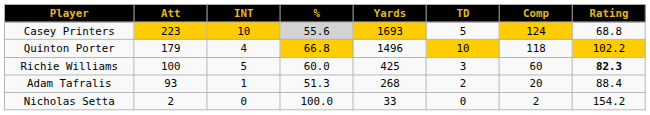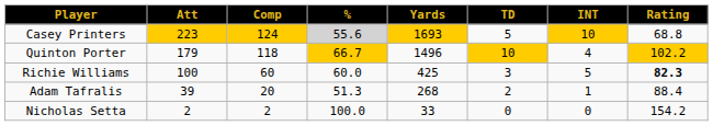 <table class="wikitable sortable">
 <tr>
 <th style="background:black;color:#e1b81e;" width="16%">Player</th>
 <th style="background:black;color:#e1b81e;" width="9%">Att</th>
-<th style="background:black;color:#e1b81e;" width="9%">INT</th>
+<th style="background:black;color:#e1b81e;" width="9%">Comp</th>
 <th style="background:black;color:#e1b81e;" width="9%">%</th>
 <th style="background:black;color:#e1b81e;" width="9%">Yards</th>
 <th style="background:black;color:#e1b81e;" width="9%">TD</th>
-<th style="background:black;color:#e1b81e;" width="9%">Comp</th>
+<th style="background:black;color:#e1b81e;" width="9%">INT</th>
 <th style="background:black;color:#e1b81e;" width="9%">Rating</th>
 </tr>
 <tr align="center">
 <td>Casey Printers</td>
 <td bgcolor="#FFCC00">223</td>
-<td bgcolor="#FFCC00">10</td>
+<td bgcolor="#FFCC00">124</td>
 <td style="background: lightgrey;">55.6</td>
 <td bgcolor="#FFCC00">1693</td>
 <td>5</td>
-<td bgcolor="#FFCC00">124</td>
+<td bgcolor="#FFCC00">10</td>
 <td>68.8</td>
 </tr>
 <tr align="center">
 <td>Quinton Porter</td>
 <td>179</td>
-<td>4</td>
-<td bgcolor="#FFCC00">66.8</td>
+<td>118</td>
+<td bgcolor="#FFCC00">66.7</td>
 <td>1496</td>
 <td bgcolor="#FFCC00">10</td>
-<td>118</td>
+<td>4</td>
 <td bgcolor="#FFCC00">102.2</td>
 </tr>
 <tr align="center">
 <td>Richie Williams</td>
 <td>100</td>
-<td>5</td>
+<td>60</td>
 <td>60.0</td>
 <td>425</td>
 <td>3</td>
-<td>60</td>
+<td>5</td>
 <td><strong>82.3</strong></td>
 </tr>
 <tr align="center">
 <td>Adam Tafralis</td>
-<td>93</td>
-<td>1</td>
+<td>39</td>
+<td>20</td>
 <td>51.3</td>
 <td>268</td>
 <td>2</td>
-<td>20</td>
+<td>1</td>
 <td>88.4</td>
 </tr>
 <tr align="center">
 <td>Nicholas Setta</td>
 <td>2</td>
-<td>0</td>
+<td>2</td>
 <td>100.0</td>
 <td>33</td>
 <td>0</td>
-<td>2</td>
+<td>0</td>
 <td>154.2</td>
 </tr>
 </table>
